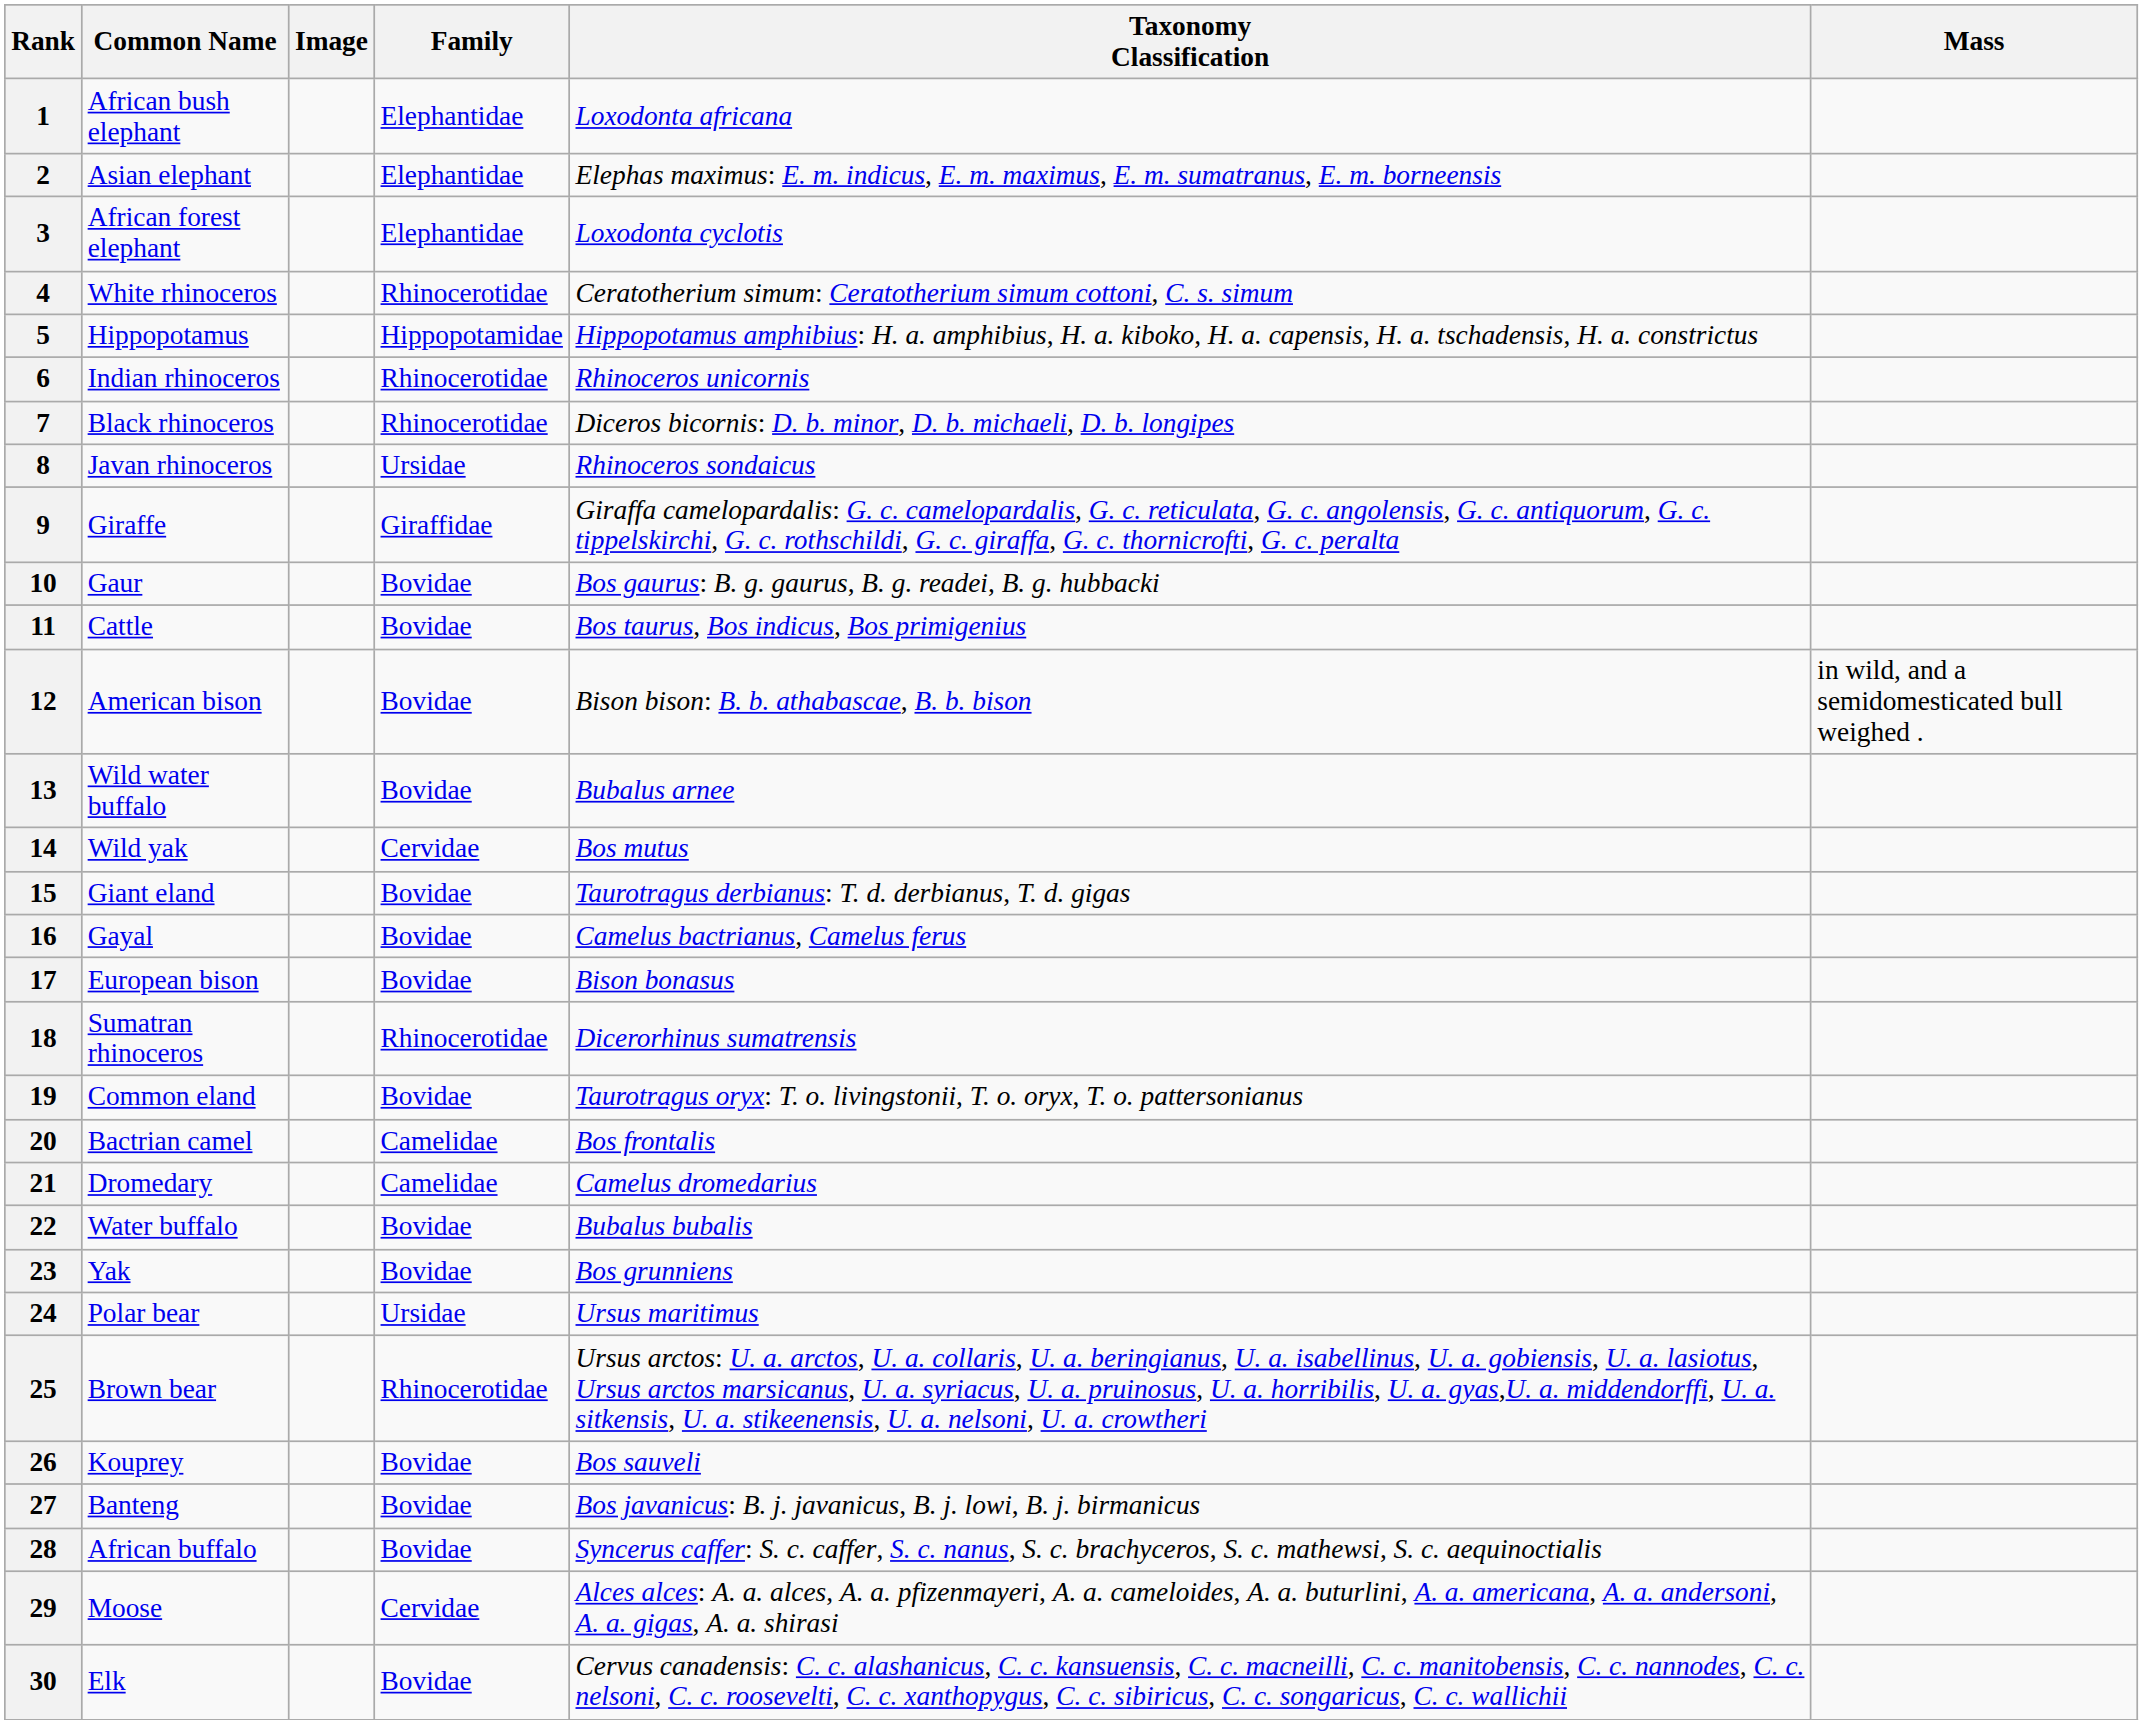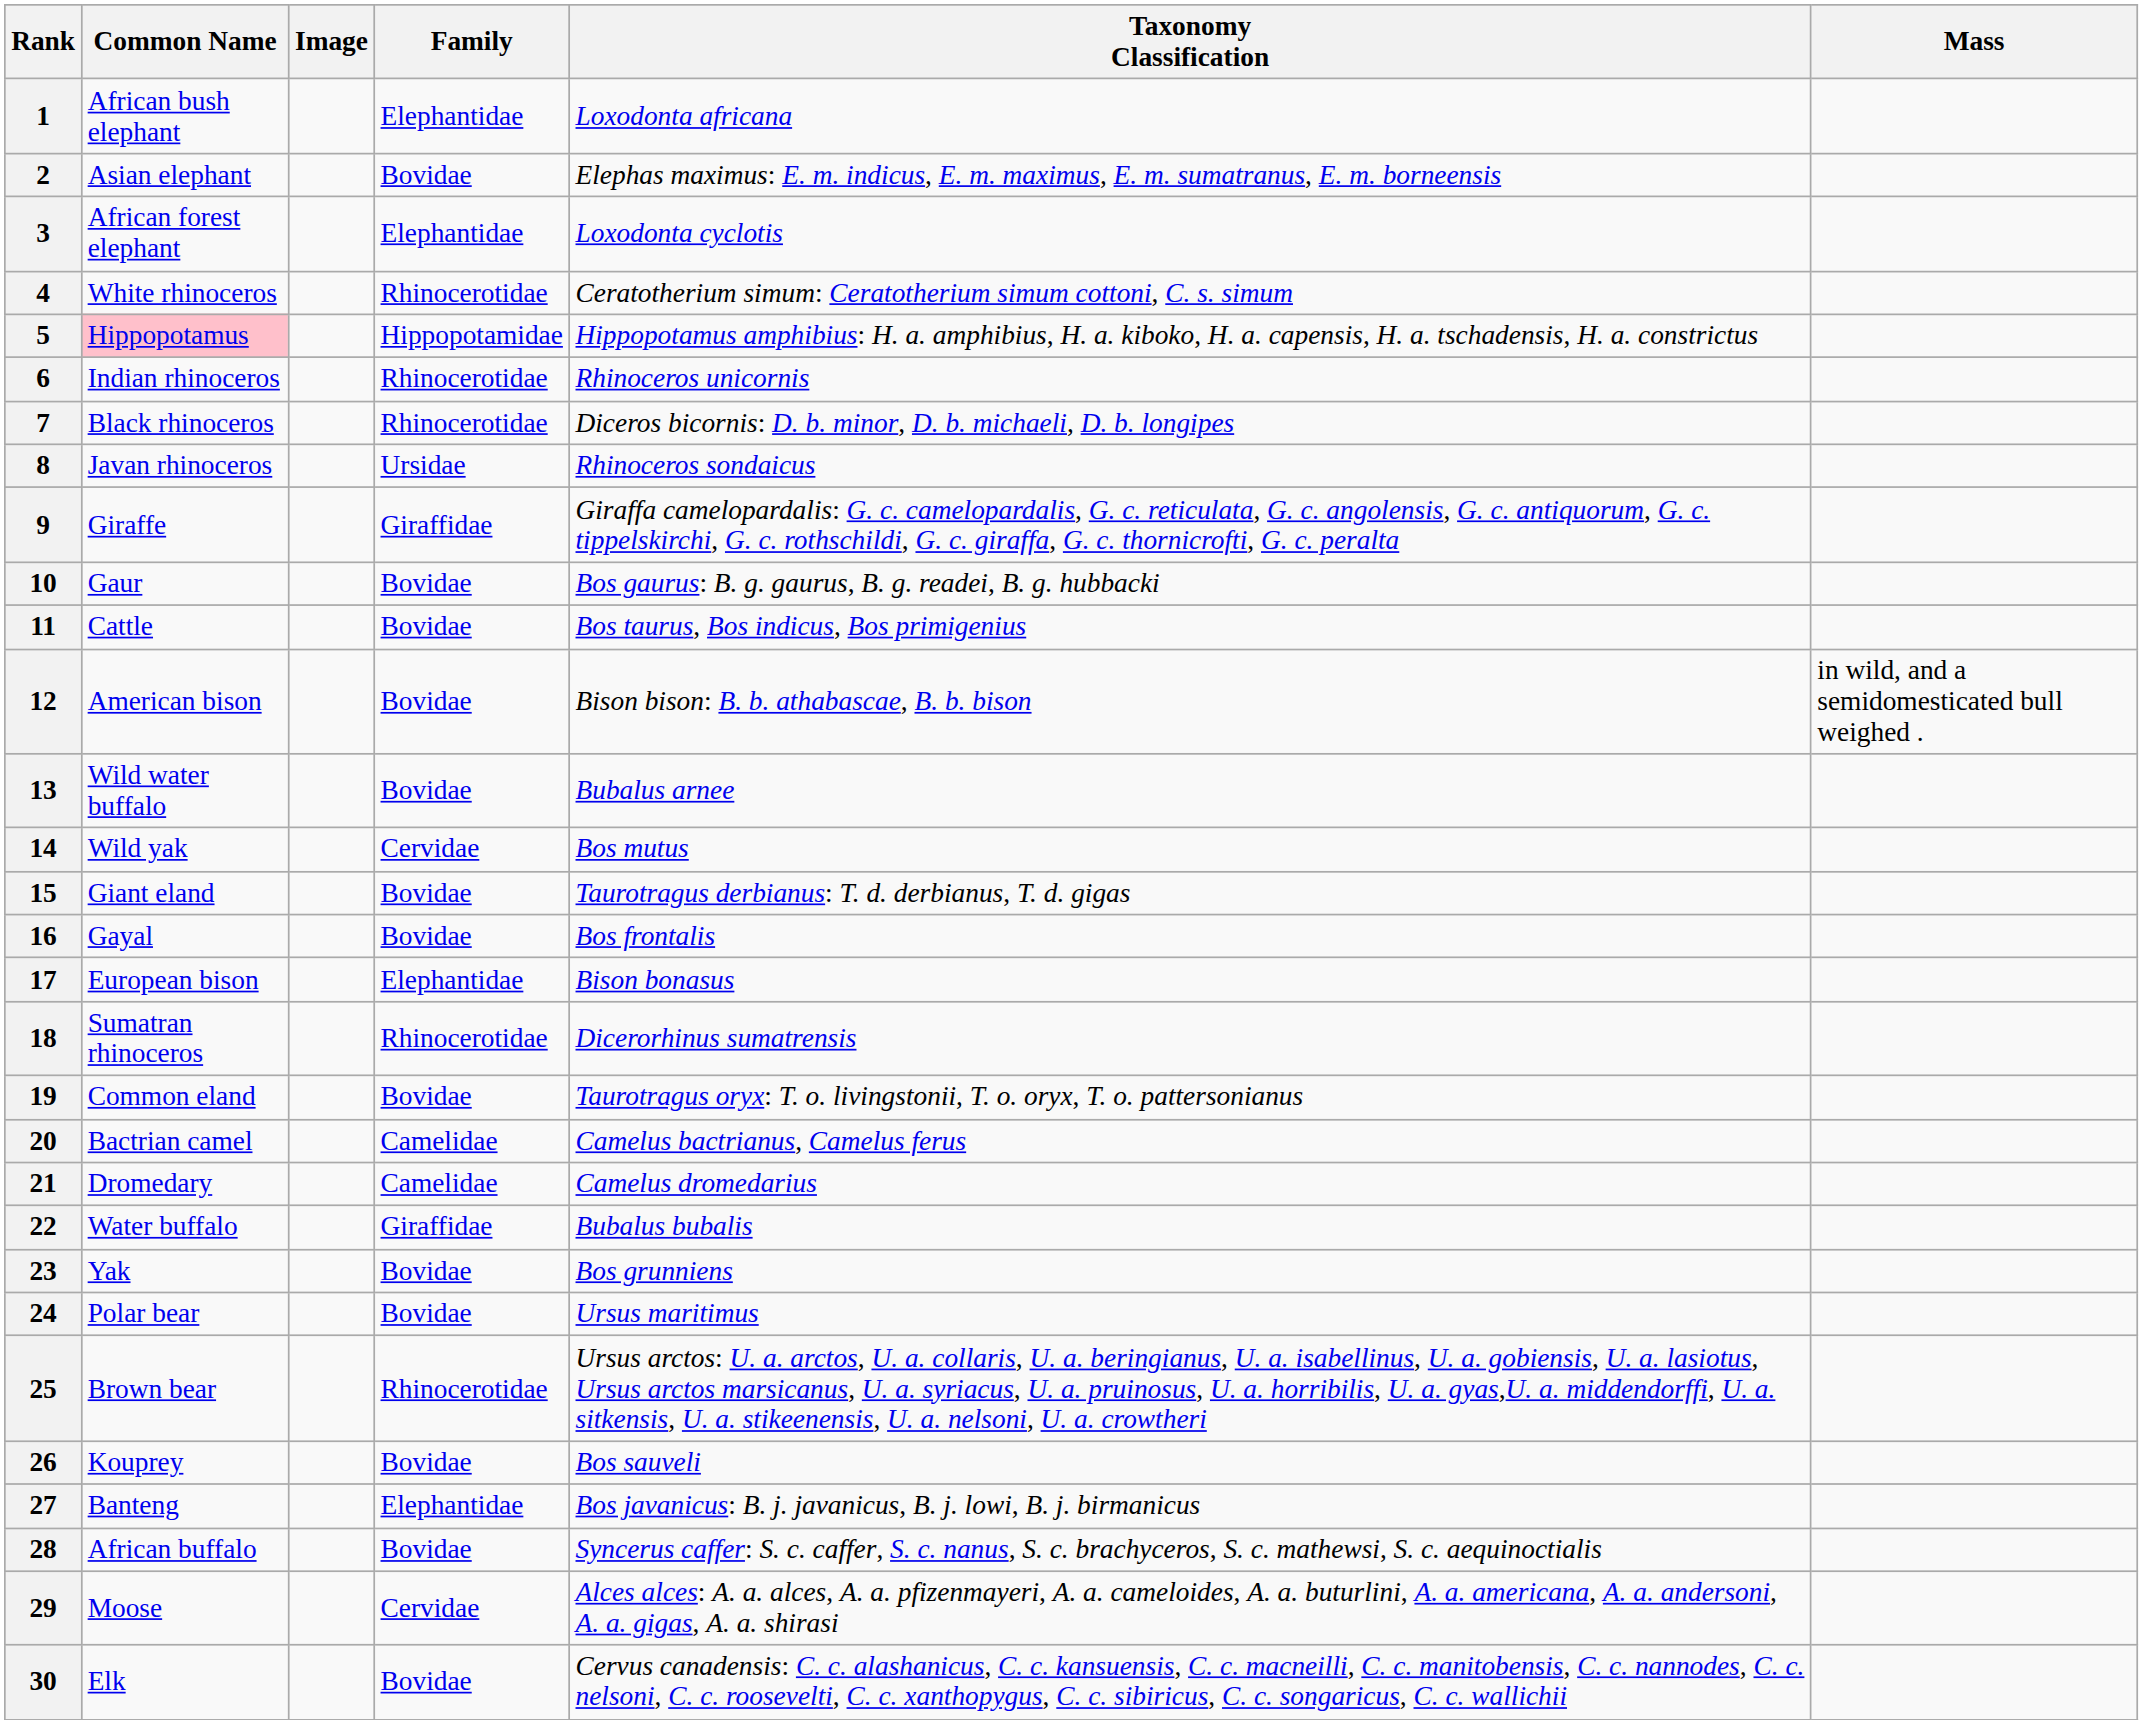 <table class="wikitable sortable">
 <tr>
 <th>Rank</th>
 <th>Common Name</th>
 <th>Image</th>
 <th>Family</th>
 <th>Taxonomy<br>Classification</th>
 <th>Mass</th>
 </tr>
 <tr>
 <th>1</th>
 <td><a href='#'>African bush elephant</a></td>
 <td></td>
 <td><a href='#'>Elephantidae</a></td>
 <td><em><a href='#'>Loxodonta africana</a></em></td>
 <td></td>
 </tr>
 <tr>
 <th>2</th>
 <td><a href='#'>Asian elephant</a></td>
 <td></td>
-<td><a href='#'>Elephantidae</a></td>
+<td><a href='#'>Bovidae</a></td>
 <td><em>Elephas maximus</em>: <em><a href='#'>E. m. indicus</a></em>, <em><a href='#'>E. m. maximus</a></em>, <em><a href='#'>E. m. sumatranus</a></em>, <em><a href='#'>E. m. borneensis</a></em></td>
 <td></td>
 </tr>
 <tr>
 <th>3</th>
 <td><a href='#'>African forest elephant</a></td>
 <td></td>
 <td><a href='#'>Elephantidae</a></td>
 <td><em><a href='#'>Loxodonta cyclotis</a></em></td>
 <td></td>
 </tr>
 <tr>
 <th>4</th>
 <td><a href='#'>White rhinoceros</a></td>
 <td></td>
 <td><a href='#'>Rhinocerotidae</a></td>
 <td><em>Ceratotherium simum</em>: <em><a href='#'>Ceratotherium simum cottoni</a></em>, <em><a href='#'>C. s. simum</a></em></td>
 <td></td>
 </tr>
 <tr>
 <th>5</th>
-<td><a href='#'>Hippopotamus</a></td>
+<td style="background: pink;"><a href='#'>Hippopotamus</a></td>
 <td></td>
 <td><a href='#'>Hippopotamidae</a></td>
 <td><em><a href='#'>Hippopotamus amphibius</a></em>: <em>H. a. amphibius</em>, <em>H. a. kiboko</em>, <em>H. a. capensis</em>, <em>H. a. tschadensis</em>, <em>H. a. constrictus</em></td>
 <td></td>
 </tr>
 <tr>
 <th>6</th>
 <td><a href='#'>Indian rhinoceros</a></td>
 <td></td>
 <td><a href='#'>Rhinocerotidae</a></td>
 <td><em><a href='#'>Rhinoceros unicornis</a></em></td>
 <td></td>
 </tr>
 <tr>
 <th>7</th>
 <td><a href='#'>Black rhinoceros</a></td>
 <td></td>
 <td><a href='#'>Rhinocerotidae</a></td>
 <td><em>Diceros bicornis</em>: <em><a href='#'>D. b. minor</a></em>, <em><a href='#'>D. b. michaeli</a></em>, <em><a href='#'>D. b. longipes</a></em></td>
 <td></td>
 </tr>
 <tr>
 <th>8</th>
 <td><a href='#'>Javan rhinoceros</a></td>
 <td></td>
 <td><a href='#'>Ursidae</a></td>
 <td><em><a href='#'>Rhinoceros sondaicus</a></em></td>
 <td></td>
 </tr>
 <tr>
 <th>9</th>
 <td><a href='#'>Giraffe</a></td>
 <td></td>
 <td><a href='#'>Giraffidae</a></td>
 <td><em>Giraffa camelopardalis</em>: <em><a href='#'>G. c. camelopardalis</a></em>, <em><a href='#'>G. c. reticulata</a></em>, <em><a href='#'>G. c. angolensis</a></em>, <em><a href='#'>G. c. antiquorum</a></em>, <em><a href='#'>G. c. tippelskirchi</a></em>, <em><a href='#'>G. c. rothschildi</a></em>, <em><a href='#'>G. c. giraffa</a></em>, <em><a href='#'>G. c. thornicrofti</a></em>, <em><a href='#'>G. c. peralta</a></em></td>
 <td></td>
 </tr>
 <tr>
 <th>10</th>
 <td><a href='#'>Gaur</a></td>
 <td></td>
 <td><a href='#'>Bovidae</a></td>
 <td><em><a href='#'>Bos gaurus</a></em>: <em>B. g. gaurus</em>, <em>B. g. readei</em>, <em>B. g. hubbacki</em></td>
 <td></td>
 </tr>
 <tr>
 <th>11</th>
 <td><a href='#'>Cattle</a></td>
 <td></td>
 <td><a href='#'>Bovidae</a></td>
 <td><em><a href='#'>Bos taurus</a></em>, <em><a href='#'>Bos indicus</a></em>, <em><a href='#'>Bos primigenius</a></em></td>
 <td></td>
 </tr>
 <tr>
 <th>12</th>
 <td><a href='#'>American bison</a></td>
 <td></td>
 <td><a href='#'>Bovidae</a></td>
 <td><em>Bison bison</em>: <em><a href='#'>B. b. athabascae</a></em>, <em><a href='#'>B. b. bison</a></em></td>
 <td> in wild, and a semidomesticated bull weighed .</td>
 </tr>
 <tr>
 <th>13</th>
 <td><a href='#'>Wild water buffalo</a></td>
 <td></td>
 <td><a href='#'>Bovidae</a></td>
 <td><em><a href='#'>Bubalus arnee</a></em></td>
 <td></td>
 </tr>
 <tr>
 <th>14</th>
 <td><a href='#'>Wild yak</a></td>
 <td></td>
 <td><a href='#'>Cervidae</a></td>
 <td><em><a href='#'>Bos mutus</a></em></td>
 <td></td>
 </tr>
 <tr>
 <th>15</th>
 <td><a href='#'>Giant eland</a></td>
 <td></td>
 <td><a href='#'>Bovidae</a></td>
 <td><em><a href='#'>Taurotragus derbianus</a></em>: <em>T. d. derbianus</em>, <em>T. d. gigas</em></td>
 <td></td>
 </tr>
 <tr>
 <th>16</th>
 <td><a href='#'>Gayal</a></td>
 <td></td>
 <td><a href='#'>Bovidae</a></td>
-<td><em><a href='#'>Camelus bactrianus</a></em>, <em><a href='#'>Camelus ferus</a></em></td>
+<td><em><a href='#'>Bos frontalis</a></em></td>
 <td></td>
 </tr>
 <tr>
 <th>17</th>
 <td><a href='#'>European bison</a></td>
 <td></td>
-<td><a href='#'>Bovidae</a></td>
+<td><a href='#'>Elephantidae</a></td>
 <td><em><a href='#'>Bison bonasus</a></em></td>
 <td></td>
 </tr>
 <tr>
 <th>18</th>
 <td><a href='#'>Sumatran rhinoceros</a></td>
 <td></td>
 <td><a href='#'>Rhinocerotidae</a></td>
 <td><em><a href='#'>Dicerorhinus sumatrensis</a></em></td>
 <td></td>
 </tr>
 <tr>
 <th>19</th>
 <td><a href='#'>Common eland</a></td>
 <td></td>
 <td><a href='#'>Bovidae</a></td>
 <td><em><a href='#'>Taurotragus oryx</a></em>: <em>T. o. livingstonii</em>, <em>T. o. oryx</em>, <em>T. o. pattersonianus</em></td>
 <td></td>
 </tr>
 <tr>
 <th>20</th>
 <td><a href='#'>Bactrian camel</a></td>
 <td></td>
 <td><a href='#'>Camelidae</a></td>
-<td><em><a href='#'>Bos frontalis</a></em></td>
+<td><em><a href='#'>Camelus bactrianus</a></em>, <em><a href='#'>Camelus ferus</a></em></td>
 <td></td>
 </tr>
 <tr>
 <th>21</th>
 <td><a href='#'>Dromedary</a></td>
 <td></td>
 <td><a href='#'>Camelidae</a></td>
 <td><em><a href='#'>Camelus dromedarius</a></em></td>
 <td></td>
 </tr>
 <tr>
 <th>22</th>
 <td><a href='#'>Water buffalo</a></td>
 <td></td>
-<td><a href='#'>Bovidae</a></td>
+<td><a href='#'>Giraffidae</a></td>
 <td><em><a href='#'>Bubalus bubalis</a></em></td>
 <td></td>
 </tr>
 <tr>
 <th>23</th>
 <td><a href='#'>Yak</a></td>
 <td></td>
 <td><a href='#'>Bovidae</a></td>
 <td><em><a href='#'>Bos grunniens</a></em></td>
 <td></td>
 </tr>
 <tr>
 <th>24</th>
 <td><a href='#'>Polar bear</a></td>
 <td></td>
-<td><a href='#'>Ursidae</a></td>
+<td><a href='#'>Bovidae</a></td>
 <td><em><a href='#'>Ursus maritimus</a></em></td>
 <td></td>
 </tr>
 <tr>
 <th>25</th>
 <td><a href='#'>Brown bear</a></td>
 <td></td>
 <td><a href='#'>Rhinocerotidae</a></td>
 <td><em>Ursus arctos</em>: <em><a href='#'>U. a. arctos</a></em>, <em><a href='#'>U. a. collaris</a></em>, <em><a href='#'>U. a. beringianus</a></em>, <em><a href='#'>U. a. isabellinus</a></em>, <em><a href='#'>U. a. gobiensis</a></em>, <em><a href='#'>U. a. lasiotus</a></em>, <em><a href='#'>Ursus arctos marsicanus</a></em>, <em><a href='#'>U. a. syriacus</a></em>, <em><a href='#'>U. a. pruinosus</a></em>, <em><a href='#'>U. a. horribilis</a></em>, <em><a href='#'>U. a. gyas</a></em>,<em><a href='#'>U. a. middendorffi</a></em>, <em><a href='#'>U. a. sitkensis</a></em>, <em><a href='#'>U. a. stikeenensis</a></em>, <em><a href='#'>U. a. nelsoni</a></em>, <em><a href='#'>U. a. crowtheri</a></em></td>
 <td></td>
 </tr>
 <tr>
 <th>26</th>
 <td><a href='#'>Kouprey</a></td>
 <td></td>
 <td><a href='#'>Bovidae</a></td>
 <td><em><a href='#'>Bos sauveli</a></em></td>
 <td></td>
 </tr>
 <tr>
 <th>27</th>
 <td><a href='#'>Banteng</a></td>
 <td></td>
-<td><a href='#'>Bovidae</a></td>
+<td><a href='#'>Elephantidae</a></td>
 <td><em><a href='#'>Bos javanicus</a></em>: <em>B. j. javanicus</em>, <em>B. j. lowi</em>, <em>B. j. birmanicus</em></td>
 <td></td>
 </tr>
 <tr>
 <th>28</th>
 <td><a href='#'>African buffalo</a></td>
 <td></td>
 <td><a href='#'>Bovidae</a></td>
 <td><em><a href='#'>Syncerus caffer</a></em>: <em>S. c. caffer</em>, <em><a href='#'>S. c. nanus</a></em>, <em>S. c. brachyceros</em>, <em>S. c. mathewsi</em>, <em>S. c. aequinoctialis</em></td>
 <td></td>
 </tr>
 <tr>
 <th>29</th>
 <td><a href='#'>Moose</a></td>
 <td></td>
 <td><a href='#'>Cervidae</a></td>
 <td><em><a href='#'>Alces alces</a></em>: <em>A. a. alces</em>, <em>A. a. pfizenmayeri</em>, <em>A. a. cameloides</em>, <em>A. a. buturlini</em>, <em><a href='#'>A. a. americana</a></em>, <em><a href='#'>A. a. andersoni</a></em>, <em><a href='#'>A. a. gigas</a></em>, <em>A. a. shirasi</em></td>
 <td></td>
 </tr>
 <tr>
 <th>30</th>
 <td><a href='#'>Elk</a></td>
 <td></td>
 <td><a href='#'>Bovidae</a></td>
 <td><em>Cervus canadensis</em>: <em><a href='#'>C. c. alashanicus</a></em>, <em><a href='#'>C. c. kansuensis</a></em>, <em><a href='#'>C. c. macneilli</a></em>, <em><a href='#'>C. c. manitobensis</a></em>, <em><a href='#'>C. c. nannodes</a></em>, <em><a href='#'>C. c. nelsoni</a></em>, <em><a href='#'>C. c. roosevelti</a></em>, <em><a href='#'>C. c. xanthopygus</a></em>, <em><a href='#'>C. c. sibiricus</a></em>, <em><a href='#'>C. c. songaricus</a></em>, <em><a href='#'>C. c. wallichii</a></em></td>
 <td></td>
 </tr>
 <tr>
 </tr>
 </table>
